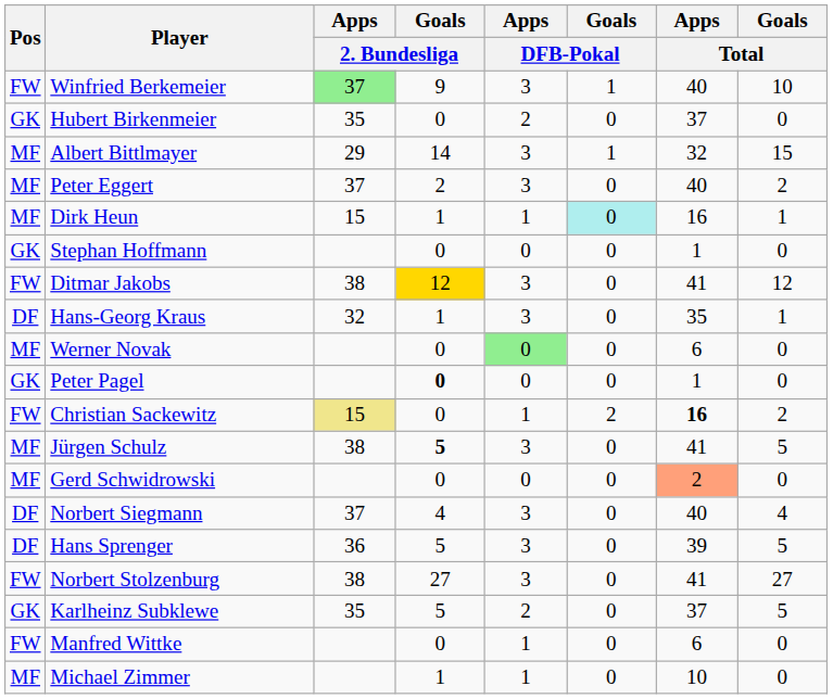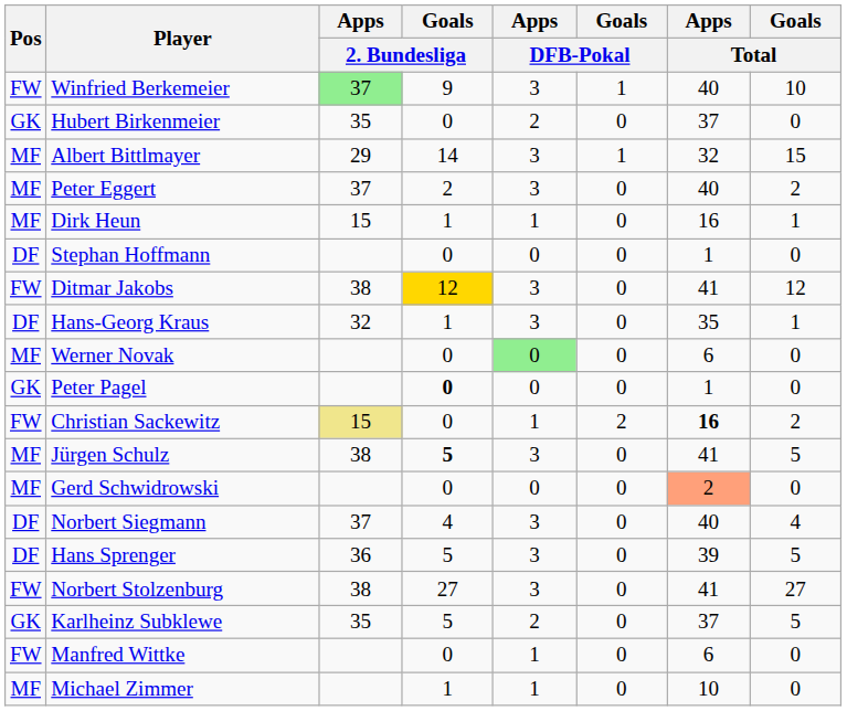 <table class="wikitable sortable" style="text-align:center">
 <tr>
 <th rowspan="2" class="unsortable">Pos</th>
 <th rowspan="2" class="unsortable" width="200">Player</th>
 <th>Apps</th>
 <th>Goals</th>
 <th>Apps</th>
 <th>Goals</th>
 <th>Apps</th>
 <th>Goals</th>
 </tr>
 <tr class="unsortable">
 <th colspan="2" width="125"><a href='#'>2. Bundesliga</a></th>
 <th colspan="2" width="125"><a href='#'>DFB-Pokal</a></th>
 <th colspan="2" width="125">Total</th>
 </tr>
 <tr>
 <td><a href='#'>FW</a></td>
 <td align="left"> <a href='#'>Winfried Berkemeier</a></td>
 <td style="background: lightgreen;">37</td>
 <td>9</td>
 <td>3</td>
 <td>1</td>
 <td>40</td>
 <td>10</td>
 </tr>
 <tr>
 <td><a href='#'>GK</a></td>
 <td align="left"> <a href='#'>Hubert Birkenmeier</a></td>
 <td>35</td>
 <td>0</td>
 <td>2</td>
 <td>0</td>
 <td>37</td>
 <td>0</td>
 </tr>
 <tr>
 <td><a href='#'>MF</a></td>
 <td align="left"> <a href='#'>Albert Bittlmayer</a></td>
 <td>29</td>
 <td>14</td>
 <td>3</td>
 <td>1</td>
 <td>32</td>
 <td>15</td>
 </tr>
 <tr>
 <td><a href='#'>MF</a></td>
 <td align="left"> <a href='#'>Peter Eggert</a></td>
 <td>37</td>
 <td>2</td>
 <td>3</td>
 <td>0</td>
 <td>40</td>
 <td>2</td>
 </tr>
 <tr>
 <td><a href='#'>MF</a></td>
 <td align="left"> <a href='#'>Dirk Heun</a></td>
 <td>15</td>
 <td>1</td>
 <td>1</td>
-<td style="background: paleturquoise;">0</td>
+<td>0</td>
 <td>16</td>
 <td>1</td>
 </tr>
 <tr>
-<td><a href='#'>GK</a></td>
+<td><a href='#'>DF</a></td>
 <td align="left"> <a href='#'>Stephan Hoffmann</a></td>
 <td></td>
 <td>0</td>
 <td>0</td>
 <td>0</td>
 <td>1</td>
 <td>0</td>
 </tr>
 <tr>
 <td><a href='#'>FW</a></td>
 <td align="left"> <a href='#'>Ditmar Jakobs</a></td>
 <td>38</td>
 <td style="background: gold;">12</td>
 <td>3</td>
 <td>0</td>
 <td>41</td>
 <td>12</td>
 </tr>
 <tr>
 <td><a href='#'>DF</a></td>
 <td align="left"> <a href='#'>Hans-Georg Kraus</a></td>
 <td>32</td>
 <td>1</td>
 <td>3</td>
 <td>0</td>
 <td>35</td>
 <td>1</td>
 </tr>
 <tr>
 <td><a href='#'>MF</a></td>
 <td align="left"> <a href='#'>Werner Novak</a></td>
 <td></td>
 <td>0</td>
 <td style="background: lightgreen;">0</td>
 <td>0</td>
 <td>6</td>
 <td>0</td>
 </tr>
 <tr>
 <td><a href='#'>GK</a></td>
 <td align="left"> <a href='#'>Peter Pagel</a></td>
 <td></td>
 <td><strong>0</strong></td>
 <td>0</td>
 <td>0</td>
 <td>1</td>
 <td>0</td>
 </tr>
 <tr>
 <td><a href='#'>FW</a></td>
 <td align="left"> <a href='#'>Christian Sackewitz</a></td>
 <td style="background: khaki;">15</td>
 <td>0</td>
 <td>1</td>
 <td>2</td>
 <td><strong>16</strong></td>
 <td>2</td>
 </tr>
 <tr>
 <td><a href='#'>MF</a></td>
 <td align="left"> <a href='#'>Jürgen Schulz</a></td>
 <td>38</td>
 <td><strong>5</strong></td>
 <td>3</td>
 <td>0</td>
 <td>41</td>
 <td>5</td>
 </tr>
 <tr>
 <td><a href='#'>MF</a></td>
 <td align="left"> <a href='#'>Gerd Schwidrowski</a></td>
 <td></td>
 <td>0</td>
 <td>0</td>
 <td>0</td>
 <td style="background: lightsalmon;">2</td>
 <td>0</td>
 </tr>
 <tr>
 <td><a href='#'>DF</a></td>
 <td align="left"> <a href='#'>Norbert Siegmann</a></td>
 <td>37</td>
 <td>4</td>
 <td>3</td>
 <td>0</td>
 <td>40</td>
 <td>4</td>
 </tr>
 <tr>
 <td><a href='#'>DF</a></td>
 <td align="left"> <a href='#'>Hans Sprenger</a></td>
 <td>36</td>
 <td>5</td>
 <td>3</td>
 <td>0</td>
 <td>39</td>
 <td>5</td>
 </tr>
 <tr>
 <td><a href='#'>FW</a></td>
 <td align="left"> <a href='#'>Norbert Stolzenburg</a></td>
 <td>38</td>
 <td>27</td>
 <td>3</td>
 <td>0</td>
 <td>41</td>
 <td>27</td>
 </tr>
 <tr>
 <td><a href='#'>GK</a></td>
 <td align="left"> <a href='#'>Karlheinz Subklewe</a></td>
 <td>35</td>
 <td>5</td>
 <td>2</td>
 <td>0</td>
 <td>37</td>
 <td>5</td>
 </tr>
 <tr>
 <td><a href='#'>FW</a></td>
 <td align="left"> <a href='#'>Manfred Wittke</a></td>
 <td></td>
 <td>0</td>
 <td>1</td>
 <td>0</td>
 <td>6</td>
 <td>0</td>
 </tr>
 <tr>
 <td><a href='#'>MF</a></td>
 <td align="left"> <a href='#'>Michael Zimmer</a></td>
 <td></td>
 <td>1</td>
 <td>1</td>
 <td>0</td>
 <td>10</td>
 <td>0</td>
 </tr>
 </table>
